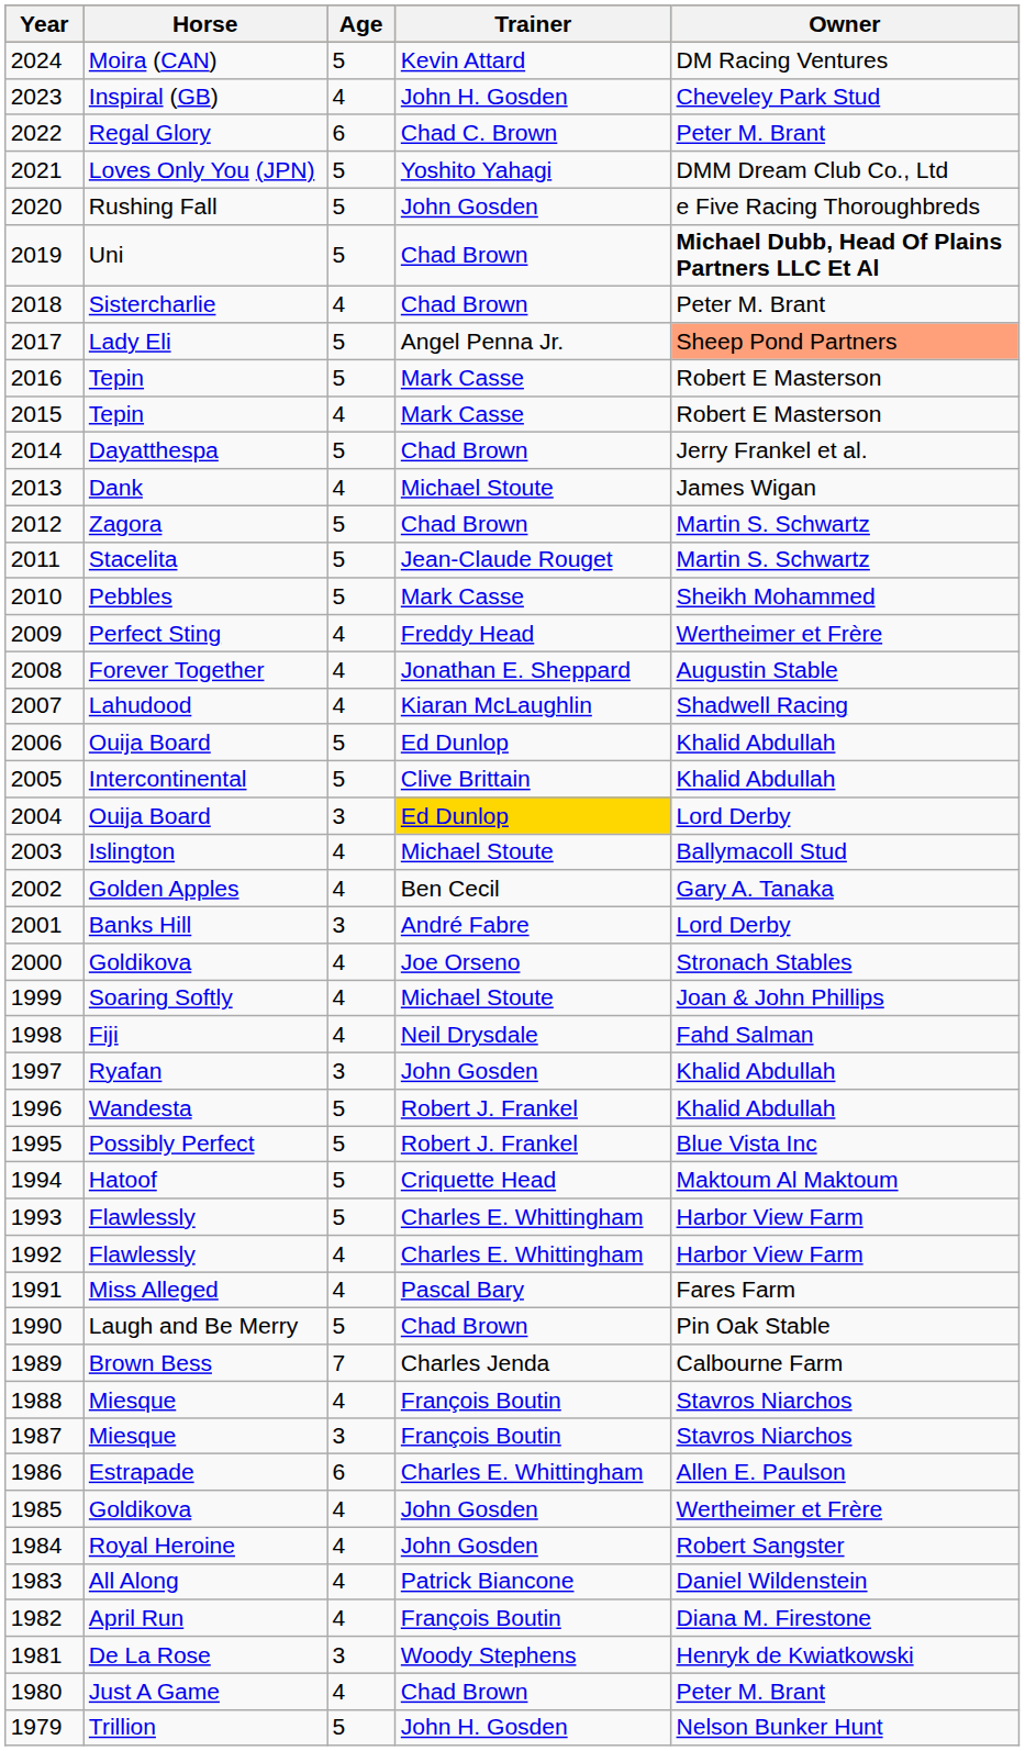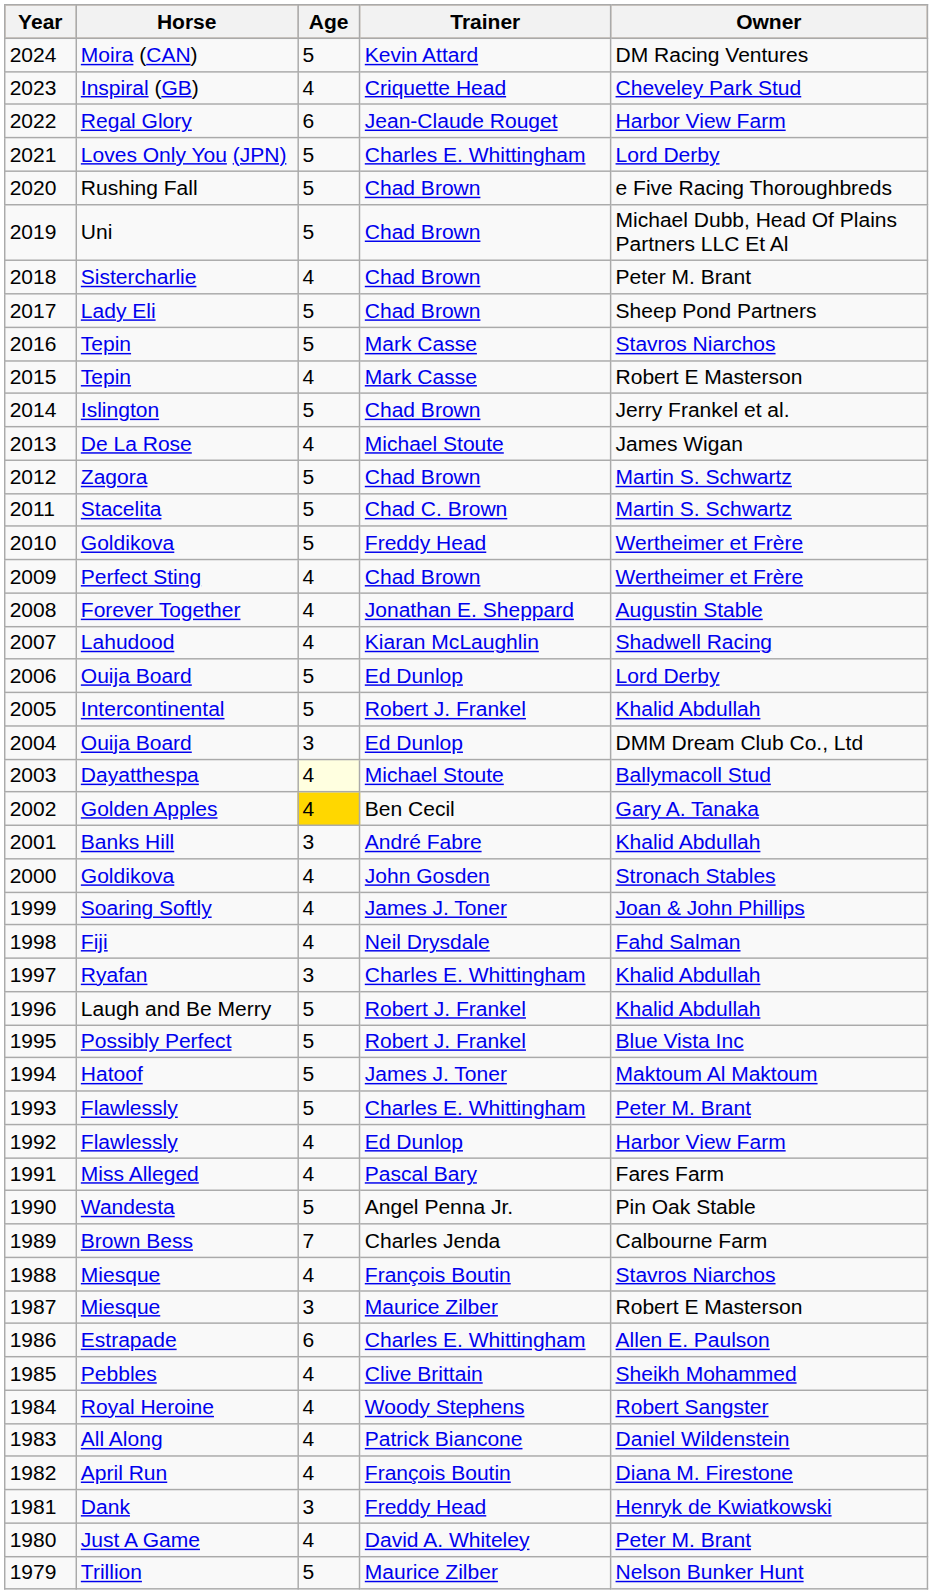 <table class = "wikitable sortable" | border="1" cellpadding="0" style="border-collapse: collapse; font-size:90%">
 <tr style="background:#987654; text-align:center;">
 <th style="width:42px;"><strong>Year</strong><br></th>
 <th style="width:145px;"><strong>Horse</strong><br></th>
 <th style="width:36px;"><strong>Age</strong></th>
 <th style="width:165px;"><strong>Trainer</strong><br></th>
 <th style="width:210px;"><strong>Owner</strong><br></th>
 </tr>
 <tr>
 <td>2024</td>
 <td><a href='#'> Moira</a> (<a href='#'>CAN</a>)</td>
 <td>5</td>
 <td><a href='#'>Kevin Attard</a></td>
 <td>DM Racing Ventures</td>
 </tr>
 <tr>
 <td>2023</td>
 <td><a href='#'>Inspiral</a> (<a href='#'>GB</a>)</td>
 <td>4</td>
-<td><a href='#'>John H. Gosden</a></td>
+<td><a href='#'>Criquette Head</a></td>
 <td><a href='#'>Cheveley Park Stud</a></td>
 </tr>
 <tr>
 <td>2022</td>
 <td><a href='#'>Regal Glory</a></td>
 <td>6</td>
-<td><a href='#'>Chad C. Brown</a></td>
-<td><a href='#'>Peter M. Brant</a></td>
+<td><a href='#'>Jean-Claude Rouget</a></td>
+<td><a href='#'>Harbor View Farm</a></td>
 </tr>
 <tr>
 <td>2021</td>
 <td><a href='#'>Loves Only You</a> <a href='#'>(JPN)</a></td>
 <td>5</td>
-<td><a href='#'>Yoshito Yahagi</a></td>
-<td>DMM Dream Club Co., Ltd</td>
+<td><a href='#'>Charles E. Whittingham</a></td>
+<td><a href='#'>Lord Derby</a></td>
 </tr>
 <tr>
 <td>2020</td>
 <td>Rushing Fall</td>
 <td>5</td>
-<td><a href='#'>John Gosden</a></td>
+<td><a href='#'>Chad Brown</a></td>
 <td>e Five Racing Thoroughbreds</td>
 </tr>
 <tr>
 <td>2019</td>
 <td>Uni</td>
 <td>5</td>
 <td><a href='#'>Chad Brown</a></td>
-<td><strong>Michael Dubb, Head Of Plains Partners LLC Et Al</strong></td>
+<td>Michael Dubb, Head Of Plains Partners LLC Et Al</td>
 </tr>
 <tr>
 <td>2018</td>
 <td><a href='#'>Sistercharlie</a></td>
 <td>4</td>
 <td><a href='#'>Chad Brown</a></td>
 <td>Peter M. Brant</td>
 </tr>
 <tr>
 <td>2017</td>
 <td><a href='#'>Lady Eli</a></td>
 <td>5</td>
-<td>Angel Penna Jr.</td>
-<td style="background: lightsalmon;">Sheep Pond Partners</td>
+<td><a href='#'>Chad Brown</a></td>
+<td>Sheep Pond Partners</td>
 </tr>
 <tr>
 <td>2016</td>
 <td><a href='#'>Tepin</a></td>
 <td>5</td>
 <td><a href='#'>Mark Casse</a></td>
-<td>Robert E Masterson</td>
+<td><a href='#'>Stavros Niarchos</a></td>
 </tr>
 <tr>
 <td>2015</td>
 <td><a href='#'>Tepin</a></td>
 <td>4</td>
 <td><a href='#'>Mark Casse</a></td>
 <td>Robert E Masterson</td>
 </tr>
 <tr>
 <td>2014</td>
-<td><a href='#'>Dayatthespa</a></td>
+<td><a href='#'>Islington</a></td>
 <td>5</td>
 <td><a href='#'>Chad Brown</a></td>
 <td>Jerry Frankel et al.</td>
 </tr>
 <tr>
 <td>2013</td>
-<td><a href='#'>Dank</a></td>
+<td><a href='#'>De La Rose</a></td>
 <td>4</td>
 <td><a href='#'>Michael Stoute</a></td>
 <td>James Wigan</td>
 </tr>
 <tr>
 <td>2012</td>
 <td><a href='#'>Zagora</a></td>
 <td>5</td>
 <td><a href='#'>Chad Brown</a></td>
 <td><a href='#'>Martin S. Schwartz</a></td>
 </tr>
 <tr>
 <td>2011</td>
 <td><a href='#'>Stacelita</a></td>
 <td>5</td>
-<td><a href='#'>Jean-Claude Rouget</a></td>
+<td><a href='#'>Chad C. Brown</a></td>
 <td><a href='#'>Martin S. Schwartz</a></td>
 </tr>
 <tr>
 <td>2010</td>
-<td><a href='#'>Pebbles</a></td>
+<td><a href='#'>Goldikova</a></td>
 <td>5</td>
-<td><a href='#'>Mark Casse</a></td>
-<td><a href='#'>Sheikh Mohammed</a></td>
+<td><a href='#'>Freddy Head</a></td>
+<td><a href='#'>Wertheimer et Frère</a></td>
 </tr>
 <tr>
 <td>2009</td>
 <td><a href='#'>Perfect Sting</a></td>
 <td>4</td>
-<td><a href='#'>Freddy Head</a></td>
+<td><a href='#'>Chad Brown</a></td>
 <td><a href='#'>Wertheimer et Frère</a></td>
 </tr>
 <tr>
 <td>2008</td>
 <td><a href='#'>Forever Together</a></td>
 <td>4</td>
 <td><a href='#'>Jonathan E. Sheppard</a></td>
 <td><a href='#'>Augustin Stable</a></td>
 </tr>
 <tr>
 <td>2007</td>
 <td><a href='#'>Lahudood</a></td>
 <td>4</td>
 <td><a href='#'>Kiaran McLaughlin</a></td>
 <td><a href='#'>Shadwell Racing</a></td>
 </tr>
 <tr>
 <td>2006</td>
 <td><a href='#'>Ouija Board</a></td>
 <td>5</td>
 <td><a href='#'>Ed Dunlop</a></td>
-<td><a href='#'>Khalid Abdullah</a></td>
+<td><a href='#'>Lord Derby</a></td>
 </tr>
 <tr>
 <td>2005</td>
 <td><a href='#'>Intercontinental</a></td>
 <td>5</td>
-<td><a href='#'>Clive Brittain</a></td>
+<td><a href='#'>Robert J. Frankel</a></td>
 <td><a href='#'>Khalid Abdullah</a></td>
 </tr>
 <tr>
 <td>2004</td>
 <td><a href='#'>Ouija Board</a></td>
 <td>3</td>
-<td style="background: gold;"><a href='#'>Ed Dunlop</a></td>
-<td><a href='#'>Lord Derby</a></td>
+<td><a href='#'>Ed Dunlop</a></td>
+<td>DMM Dream Club Co., Ltd</td>
 </tr>
 <tr>
 <td>2003</td>
-<td><a href='#'>Islington</a></td>
-<td>4</td>
+<td><a href='#'>Dayatthespa</a></td>
+<td style="background: lightyellow;">4</td>
 <td><a href='#'>Michael Stoute</a></td>
 <td><a href='#'>Ballymacoll Stud</a></td>
 </tr>
 <tr>
 <td>2002</td>
 <td><a href='#'>Golden Apples</a></td>
-<td>4</td>
+<td style="background: gold;">4</td>
 <td>Ben Cecil</td>
 <td><a href='#'>Gary A. Tanaka</a></td>
 </tr>
 <tr>
 <td>2001</td>
 <td><a href='#'>Banks Hill</a></td>
 <td>3</td>
 <td><a href='#'>André Fabre</a></td>
-<td><a href='#'>Lord Derby</a></td>
+<td><a href='#'>Khalid Abdullah</a></td>
 </tr>
 <tr>
 <td>2000</td>
 <td><a href='#'>Goldikova</a></td>
 <td>4</td>
-<td><a href='#'>Joe Orseno</a></td>
+<td><a href='#'>John Gosden</a></td>
 <td><a href='#'>Stronach Stables</a></td>
 </tr>
 <tr>
 <td>1999</td>
 <td><a href='#'>Soaring Softly</a></td>
 <td>4</td>
-<td><a href='#'>Michael Stoute</a></td>
+<td><a href='#'>James J. Toner</a></td>
 <td><a href='#'>Joan & John Phillips</a></td>
 </tr>
 <tr>
 <td>1998</td>
 <td><a href='#'>Fiji</a></td>
 <td>4</td>
 <td><a href='#'>Neil Drysdale</a></td>
 <td><a href='#'>Fahd Salman</a></td>
 </tr>
 <tr>
 <td>1997</td>
 <td><a href='#'>Ryafan</a></td>
 <td>3</td>
-<td><a href='#'>John Gosden</a></td>
+<td><a href='#'>Charles E. Whittingham</a></td>
 <td><a href='#'>Khalid Abdullah</a></td>
 </tr>
 <tr>
 <td>1996</td>
-<td><a href='#'>Wandesta</a></td>
+<td>Laugh and Be Merry</td>
 <td>5</td>
 <td><a href='#'>Robert J. Frankel</a></td>
 <td><a href='#'>Khalid Abdullah</a></td>
 </tr>
 <tr>
 <td>1995</td>
 <td><a href='#'>Possibly Perfect</a></td>
 <td>5</td>
 <td><a href='#'>Robert J. Frankel</a></td>
 <td><a href='#'>Blue Vista Inc</a></td>
 </tr>
 <tr>
 <td>1994</td>
 <td><a href='#'>Hatoof</a></td>
 <td>5</td>
-<td><a href='#'>Criquette Head</a></td>
+<td><a href='#'>James J. Toner</a></td>
 <td><a href='#'>Maktoum Al Maktoum</a></td>
 </tr>
 <tr>
 <td>1993</td>
 <td><a href='#'>Flawlessly</a></td>
 <td>5</td>
 <td><a href='#'>Charles E. Whittingham</a></td>
-<td><a href='#'>Harbor View Farm</a></td>
+<td><a href='#'>Peter M. Brant</a></td>
 </tr>
 <tr>
 <td>1992</td>
 <td><a href='#'>Flawlessly</a></td>
 <td>4</td>
-<td><a href='#'>Charles E. Whittingham</a></td>
+<td><a href='#'>Ed Dunlop</a></td>
 <td><a href='#'>Harbor View Farm</a></td>
 </tr>
 <tr>
 <td>1991</td>
 <td><a href='#'>Miss Alleged</a></td>
 <td>4</td>
 <td><a href='#'>Pascal Bary</a></td>
 <td>Fares Farm</td>
 </tr>
 <tr>
 <td>1990</td>
-<td>Laugh and Be Merry</td>
+<td><a href='#'>Wandesta</a></td>
 <td>5</td>
-<td><a href='#'>Chad Brown</a></td>
+<td>Angel Penna Jr.</td>
 <td>Pin Oak Stable</td>
 </tr>
 <tr>
 <td>1989</td>
 <td><a href='#'>Brown Bess</a></td>
 <td>7</td>
 <td>Charles Jenda</td>
 <td>Calbourne Farm</td>
 </tr>
 <tr>
 <td>1988</td>
 <td><a href='#'>Miesque</a></td>
 <td>4</td>
 <td><a href='#'>François Boutin</a></td>
 <td><a href='#'>Stavros Niarchos</a></td>
 </tr>
 <tr>
 <td>1987</td>
 <td><a href='#'>Miesque</a></td>
 <td>3</td>
-<td><a href='#'>François Boutin</a></td>
-<td><a href='#'>Stavros Niarchos</a></td>
+<td><a href='#'>Maurice Zilber</a></td>
+<td>Robert E Masterson</td>
 </tr>
 <tr>
 <td>1986</td>
 <td><a href='#'>Estrapade</a></td>
 <td>6</td>
 <td><a href='#'>Charles E. Whittingham</a></td>
 <td><a href='#'>Allen E. Paulson</a></td>
 </tr>
 <tr>
 <td>1985</td>
-<td><a href='#'>Goldikova</a></td>
+<td><a href='#'>Pebbles</a></td>
 <td>4</td>
-<td><a href='#'>John Gosden</a></td>
-<td><a href='#'>Wertheimer et Frère</a></td>
+<td><a href='#'>Clive Brittain</a></td>
+<td><a href='#'>Sheikh Mohammed</a></td>
 </tr>
 <tr>
 <td>1984</td>
 <td><a href='#'>Royal Heroine</a></td>
 <td>4</td>
-<td><a href='#'>John Gosden</a></td>
+<td><a href='#'>Woody Stephens</a></td>
 <td><a href='#'>Robert Sangster</a></td>
 </tr>
 <tr>
 <td>1983</td>
 <td><a href='#'>All Along</a></td>
 <td>4</td>
 <td><a href='#'>Patrick Biancone</a></td>
 <td><a href='#'>Daniel Wildenstein</a></td>
 </tr>
 <tr>
 <td>1982</td>
 <td><a href='#'>April Run</a></td>
 <td>4</td>
 <td><a href='#'>François Boutin</a></td>
 <td><a href='#'>Diana M. Firestone</a></td>
 </tr>
 <tr>
 <td>1981</td>
-<td><a href='#'>De La Rose</a></td>
+<td><a href='#'>Dank</a></td>
 <td>3</td>
-<td><a href='#'>Woody Stephens</a></td>
+<td><a href='#'>Freddy Head</a></td>
 <td><a href='#'>Henryk de Kwiatkowski</a></td>
 </tr>
 <tr>
 <td>1980</td>
 <td><a href='#'>Just A Game</a></td>
 <td>4</td>
-<td><a href='#'>Chad Brown</a></td>
+<td><a href='#'>David A. Whiteley</a></td>
 <td><a href='#'>Peter M. Brant</a></td>
 </tr>
 <tr>
 <td>1979</td>
 <td><a href='#'>Trillion</a></td>
 <td>5</td>
-<td><a href='#'>John H. Gosden</a></td>
+<td><a href='#'>Maurice Zilber</a></td>
 <td><a href='#'>Nelson Bunker Hunt</a></td>
 </tr>
 </table>
